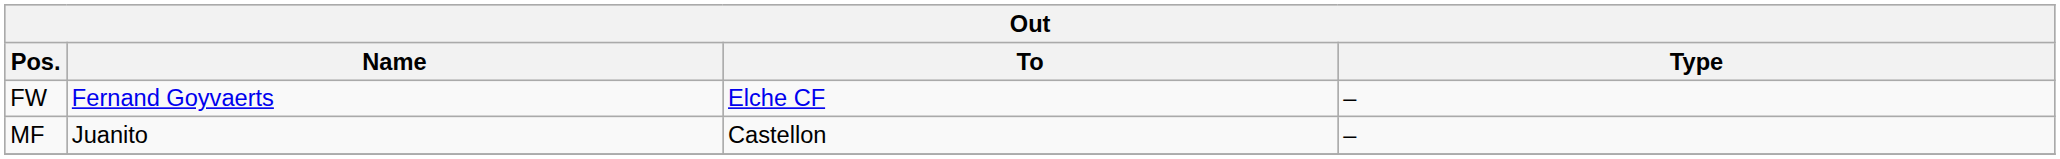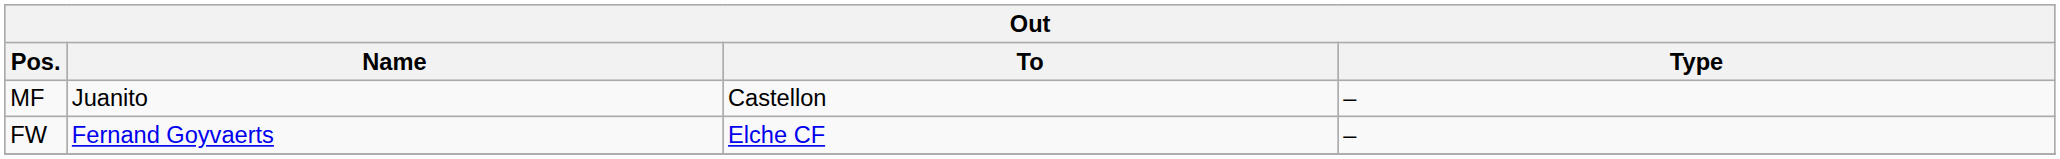 <table class="wikitable" style="font-size:90%;width:99%;">
 <tr>
 <th colspan="4">Out</th>
 </tr>
 <tr>
 <th width=3%>Pos.</th>
 <th width=32%>Name</th>
 <th width=30%>To</th>
 <th width=35%>Type</th>
 </tr>
 <tr>
+<td>MF</td>
+<td>Juanito</td>
+<td>Castellon</td>
+<td>–</td>
+</tr>
+<tr>
 <td>FW</td>
 <td><a href='#'>Fernand Goyvaerts</a></td>
 <td><a href='#'>Elche CF</a></td>
 <td>–</td>
 </tr>
 <tr>
-<td>MF</td>
-<td>Juanito</td>
-<td>Castellon</td>
-<td>–</td>
-</tr>
-<tr>
 </tr>
 </table>
